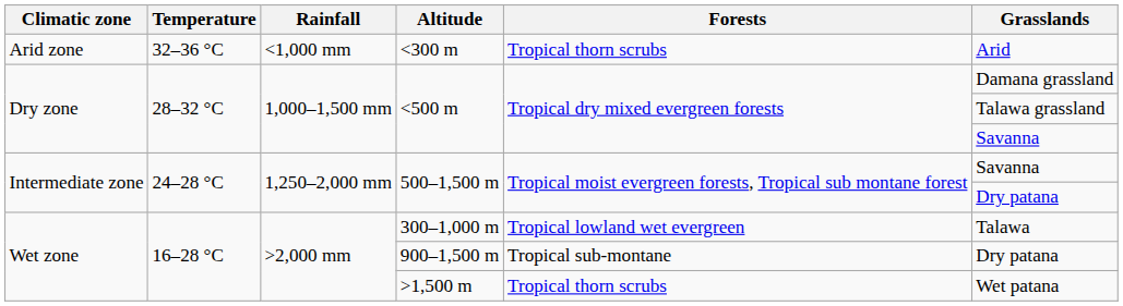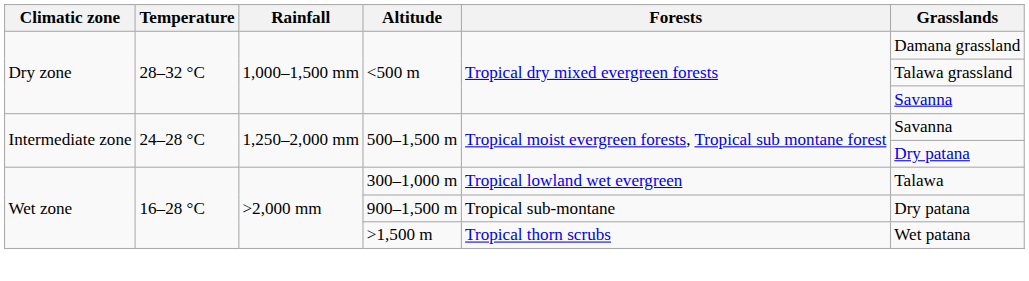 <table class="wikitable">
 <tr>
 <th>Climatic zone</th>
 <th>Temperature</th>
 <th>Rainfall</th>
 <th>Altitude</th>
 <th>Forests</th>
 <th>Grasslands</th>
-</tr>
-<tr>
-<td>Arid zone</td>
-<td>32–36 °C</td>
-<td><1,000 mm</td>
-<td><300 m</td>
-<td><a href='#'>Tropical thorn scrubs</a></td>
-<td><a href='#'>Arid</a></td>
 </tr>
 <tr>
 <td rowspan="3">Dry zone</td>
 <td rowspan="3">28–32 °C</td>
 <td rowspan="3">1,000–1,500 mm</td>
 <td rowspan="3"><500 m</td>
 <td rowspan="3"><a href='#'>Tropical dry mixed evergreen forests</a></td>
 <td>Damana grassland</td>
 </tr>
 <tr>
 <td>Talawa grassland</td>
 </tr>
 <tr>
 <td><a href='#'>Savanna</a></td>
 </tr>
 <tr>
 <td rowspan="2">Intermediate zone</td>
 <td rowspan="2">24–28 °C</td>
 <td rowspan="2">1,250–2,000 mm</td>
 <td rowspan="2">500–1,500 m</td>
 <td rowspan="2"><a href='#'>Tropical moist evergreen forests</a>, <a href='#'>Tropical sub montane forest</a></td>
 <td>Savanna</td>
 </tr>
 <tr>
 <td><a href='#'>Dry patana</a></td>
 </tr>
 <tr>
 <td rowspan="3">Wet zone</td>
 <td rowspan="3">16–28 °C</td>
 <td rowspan="3">>2,000 mm</td>
 <td>300–1,000 m</td>
 <td><a href='#'>Tropical lowland wet evergreen</a></td>
 <td>Talawa</td>
 </tr>
 <tr>
 <td>900–1,500 m</td>
 <td>Tropical sub-montane</td>
 <td>Dry patana</td>
 </tr>
 <tr>
 <td>>1,500 m</td>
 <td><a href='#'>Tropical thorn scrubs</a></td>
 <td>Wet patana</td>
 </tr>
 </table>
